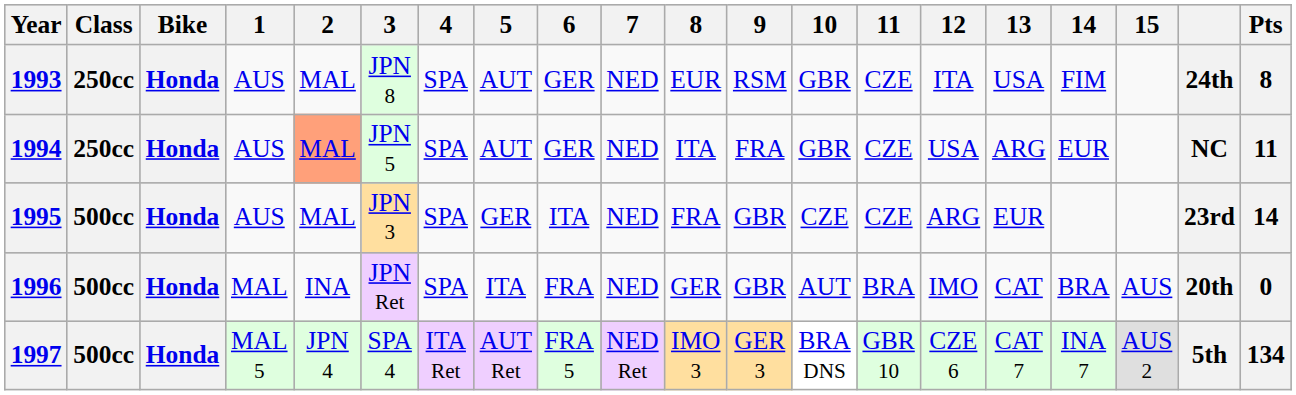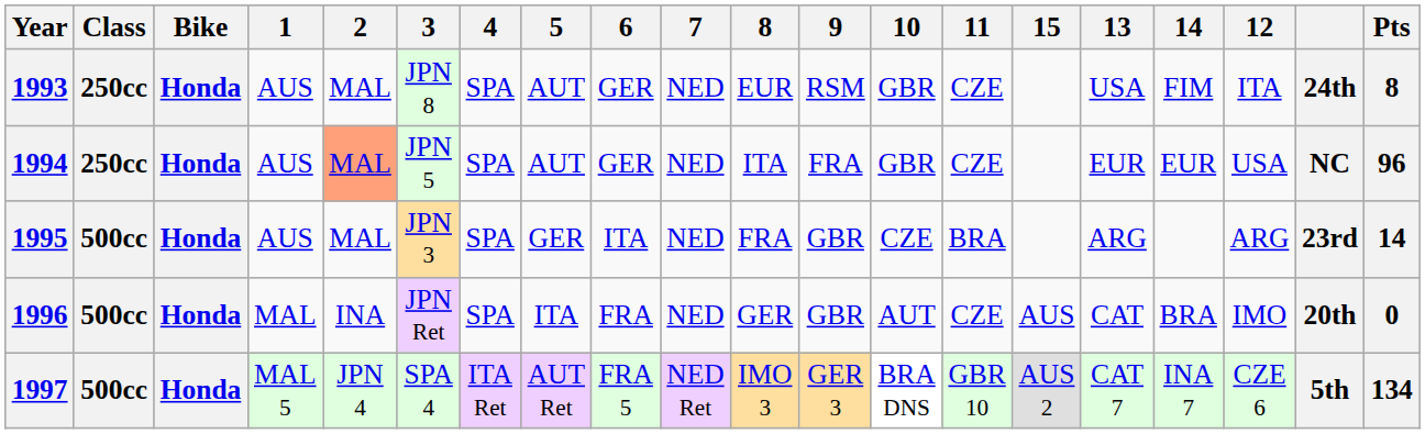 <table class="wikitable" style="text-align:center">
 <tr>
 <th>Year</th>
 <th>Class</th>
 <th>Bike</th>
 <th>1</th>
 <th>2</th>
 <th>3</th>
 <th>4</th>
 <th>5</th>
 <th>6</th>
 <th>7</th>
 <th>8</th>
 <th>9</th>
 <th>10</th>
 <th>11</th>
-<th>12</th>
+<th>15</th>
 <th>13</th>
 <th>14</th>
-<th>15</th>
+<th>12</th>
 <th></th>
 <th>Pts</th>
 </tr>
 <tr>
 <th><a href='#'>1993</a></th>
 <th>250cc</th>
 <th><a href='#'>Honda</a></th>
 <td><a href='#'>AUS</a></td>
 <td><a href='#'>MAL</a></td>
 <td style="background:#DFFFDF;"><a href='#'>JPN</a><br><small>8</small></td>
 <td><a href='#'>SPA</a></td>
 <td><a href='#'>AUT</a></td>
 <td><a href='#'>GER</a></td>
 <td><a href='#'>NED</a></td>
 <td><a href='#'>EUR</a></td>
 <td><a href='#'>RSM</a></td>
 <td><a href='#'>GBR</a></td>
 <td><a href='#'>CZE</a></td>
-<td><a href='#'>ITA</a></td>
+<td></td>
 <td><a href='#'>USA</a></td>
 <td><a href='#'>FIM</a></td>
-<td></td>
+<td><a href='#'>ITA</a></td>
 <th>24th</th>
 <th>8</th>
 </tr>
 <tr>
 <th><a href='#'>1994</a></th>
 <th>250cc</th>
 <th><a href='#'>Honda</a></th>
 <td><a href='#'>AUS</a></td>
 <td style="background: lightsalmon;"><a href='#'>MAL</a></td>
 <td style="background:#DFFFDF;"><a href='#'>JPN</a><br><small>5</small></td>
 <td><a href='#'>SPA</a></td>
 <td><a href='#'>AUT</a></td>
 <td><a href='#'>GER</a></td>
 <td><a href='#'>NED</a></td>
 <td><a href='#'>ITA</a></td>
 <td><a href='#'>FRA</a></td>
 <td><a href='#'>GBR</a></td>
 <td><a href='#'>CZE</a></td>
+<td></td>
+<td><a href='#'>EUR</a></td>
+<td><a href='#'>EUR</a></td>
 <td><a href='#'>USA</a></td>
-<td><a href='#'>ARG</a></td>
-<td><a href='#'>EUR</a></td>
-<td></td>
 <th>NC</th>
-<th>11</th>
+<th>96</th>
 </tr>
 <tr>
 <th><a href='#'>1995</a></th>
 <th>500cc</th>
 <th><a href='#'>Honda</a></th>
 <td><a href='#'>AUS</a></td>
 <td><a href='#'>MAL</a></td>
 <td style="background:#FFDF9F;"><a href='#'>JPN</a><br><small>3</small></td>
 <td><a href='#'>SPA</a></td>
 <td><a href='#'>GER</a></td>
 <td><a href='#'>ITA</a></td>
 <td><a href='#'>NED</a></td>
 <td><a href='#'>FRA</a></td>
 <td><a href='#'>GBR</a></td>
 <td><a href='#'>CZE</a></td>
-<td><a href='#'>CZE</a></td>
+<td><a href='#'>BRA</a></td>
+<td></td>
 <td><a href='#'>ARG</a></td>
-<td><a href='#'>EUR</a></td>
 <td></td>
-<td></td>
+<td><a href='#'>ARG</a></td>
 <th>23rd</th>
 <th>14</th>
 </tr>
 <tr>
 <th><a href='#'>1996</a></th>
 <th>500cc</th>
 <th><a href='#'>Honda</a></th>
 <td><a href='#'>MAL</a></td>
 <td><a href='#'>INA</a></td>
 <td style="background:#EFCFFF;"><a href='#'>JPN</a><br><small>Ret</small></td>
 <td><a href='#'>SPA</a></td>
 <td><a href='#'>ITA</a></td>
 <td><a href='#'>FRA</a></td>
 <td><a href='#'>NED</a></td>
 <td><a href='#'>GER</a></td>
 <td><a href='#'>GBR</a></td>
 <td><a href='#'>AUT</a></td>
+<td><a href='#'>CZE</a></td>
+<td><a href='#'>AUS</a></td>
+<td><a href='#'>CAT</a></td>
 <td><a href='#'>BRA</a></td>
 <td><a href='#'>IMO</a></td>
-<td><a href='#'>CAT</a></td>
-<td><a href='#'>BRA</a></td>
-<td><a href='#'>AUS</a></td>
 <th>20th</th>
 <th>0</th>
 </tr>
 <tr>
 <th><a href='#'>1997</a></th>
 <th>500cc</th>
 <th><a href='#'>Honda</a></th>
 <td style="background:#DFFFDF;"><a href='#'>MAL</a><br><small>5</small></td>
 <td style="background:#DFFFDF;"><a href='#'>JPN</a><br><small>4</small></td>
 <td style="background:#DFFFDF;"><a href='#'>SPA</a><br><small>4</small></td>
 <td style="background:#EFCFFF;"><a href='#'>ITA</a><br><small>Ret</small></td>
 <td style="background:#EFCFFF;"><a href='#'>AUT</a><br><small>Ret</small></td>
 <td style="background:#DFFFDF;"><a href='#'>FRA</a><br><small>5</small></td>
 <td style="background:#EFCFFF;"><a href='#'>NED</a><br><small>Ret</small></td>
 <td style="background:#FFDF9F;"><a href='#'>IMO</a><br><small>3</small></td>
 <td style="background:#FFDF9F;"><a href='#'>GER</a><br><small>3</small></td>
 <td style="background:#FFFFFF;"><a href='#'>BRA</a><br><small>DNS</small></td>
 <td style="background:#DFFFDF;"><a href='#'>GBR</a><br><small>10</small></td>
-<td style="background:#DFFFDF;"><a href='#'>CZE</a><br><small>6</small></td>
+<td style="background:#DFDFDF;"><a href='#'>AUS</a><br><small>2</small></td>
 <td style="background:#DFFFDF;"><a href='#'>CAT</a><br><small>7</small></td>
 <td style="background:#DFFFDF;"><a href='#'>INA</a><br><small>7</small></td>
-<td style="background:#DFDFDF;"><a href='#'>AUS</a><br><small>2</small></td>
+<td style="background:#DFFFDF;"><a href='#'>CZE</a><br><small>6</small></td>
 <th>5th</th>
 <th>134</th>
 </tr>
 </table>
